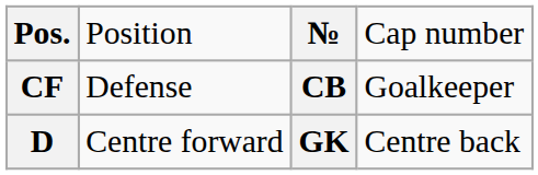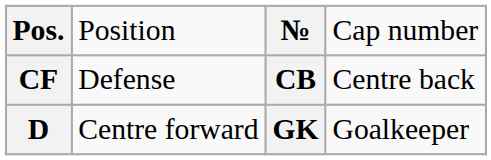 <table class="wikitable" style="font-size:90%; float:right; clear:right;margin-left:1em;">
 <tr>
 <th>Pos.</th>
 <td>Position</td>
 <th>№</th>
 <td>Cap number</td>
 </tr>
 <tr>
 <th>CF</th>
 <td>Defense</td>
 <th>CB</th>
-<td>Goalkeeper</td>
+<td>Centre back</td>
 </tr>
 <tr>
 <th>D</th>
 <td>Centre forward</td>
 <th>GK</th>
-<td>Centre back</td>
+<td>Goalkeeper</td>
 </tr>
 </table>
